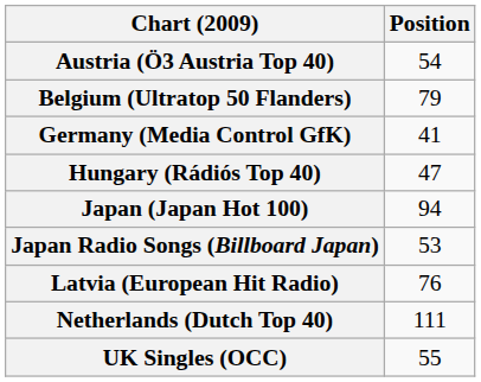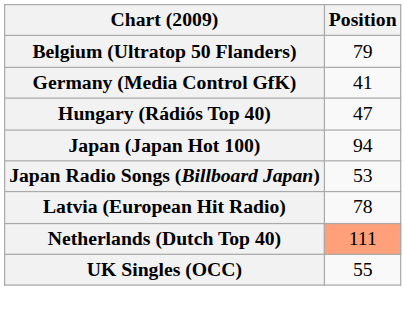 <table class="wikitable sortable plainrowheaders">
 <tr>
 <th>Chart (2009)</th>
 <th>Position</th>
-</tr>
-<tr>
-<th scope="row">Austria (Ö3 Austria Top 40)</th>
-<td style="text-align:center;">54</td>
 </tr>
 <tr>
 <th scope="row">Belgium (Ultratop 50 Flanders)</th>
 <td style="text-align:center;">79</td>
 </tr>
 <tr>
 <th scope="row">Germany (Media Control GfK)</th>
 <td style="text-align:center;">41</td>
 </tr>
 <tr>
 <th scope="row">Hungary (Rádiós Top 40)</th>
 <td align="center">47</td>
 </tr>
 <tr>
 <th scope="row">Japan (Japan Hot 100)</th>
 <td style="text-align:center;">94</td>
 </tr>
 <tr>
 <th scope="row">Japan Radio Songs (<em>Billboard Japan</em>)</th>
 <td style="text-align:center;">53</td>
 </tr>
 <tr>
 <th scope="row">Latvia (European Hit Radio)</th>
-<td style="text-align:center;">76</td>
+<td style="text-align:center;">78</td>
 </tr>
 <tr>
 <th scope="row">Netherlands (Dutch Top 40)</th>
-<td style="text-align:center;">111</td>
+<td style="background: lightsalmon; text-align:center;">111</td>
 </tr>
 <tr>
 <th scope="row">UK Singles (OCC)</th>
 <td style="text-align:center;">55</td>
 </tr>
 </table>
